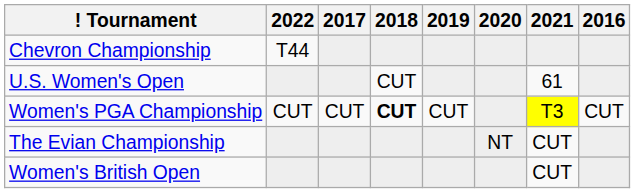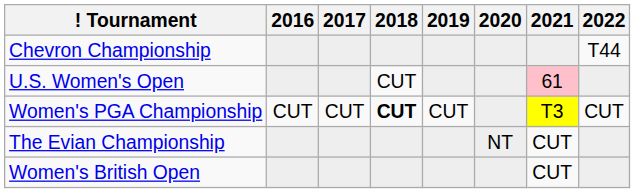 <table class="wikitable" style="font-size:95%;text-align:center;">
 <tr>
 <th>! Tournament</th>
-<th>2022</th>
+<th>2016</th>
 <th>2017</th>
 <th>2018</th>
 <th>2019</th>
 <th>2020</th>
 <th>2021</th>
-<th>2016</th>
+<th>2022</th>
 </tr>
 <tr>
 <td align=left><a href='#'>Chevron Championship</a></td>
-<td>T44</td>
 <td style="background:#eeeeee;"></td>
 <td style="background:#eeeeee;"></td>
 <td style="background:#eeeeee;"></td>
 <td style="background:#eeeeee;"></td>
 <td style="background:#eeeeee;"></td>
 <td style="background:#eeeeee;"></td>
+<td>T44</td>
 </tr>
 <tr>
 <td align=left><a href='#'>U.S. Women's Open</a></td>
 <td style="background:#eeeeee;"></td>
 <td style="background:#eeeeee;"></td>
 <td>CUT</td>
 <td style="background:#eeeeee;"></td>
 <td style="background:#eeeeee;"></td>
-<td>61</td>
+<td style="background: pink;">61</td>
 <td style="background:#eeeeee;"></td>
 </tr>
 <tr>
 <td align=left><a href='#'>Women's PGA Championship</a></td>
 <td>CUT</td>
 <td>CUT</td>
 <td><strong>CUT</strong></td>
 <td>CUT</td>
 <td style="background:#eeeeee;"></td>
 <td style="background:yellow;">T3</td>
 <td>CUT</td>
 </tr>
 <tr>
 <td align=left><a href='#'>The Evian Championship</a></td>
 <td style="background:#eeeeee;"></td>
 <td style="background:#eeeeee;"></td>
 <td style="background:#eeeeee;"></td>
 <td style="background:#eeeeee;"></td>
 <td style="background:#eeeeee;">NT</td>
 <td>CUT</td>
 <td style="background:#eeeeee;"></td>
 </tr>
 <tr>
 <td align=left><a href='#'>Women's British Open</a></td>
 <td style="background:#eeeeee;"></td>
 <td style="background:#eeeeee;"></td>
 <td style="background:#eeeeee;"></td>
 <td style="background:#eeeeee;"></td>
 <td style="background:#eeeeee;"></td>
 <td>CUT</td>
 <td style="background:#eeeeee;"></td>
 </tr>
 </table>
